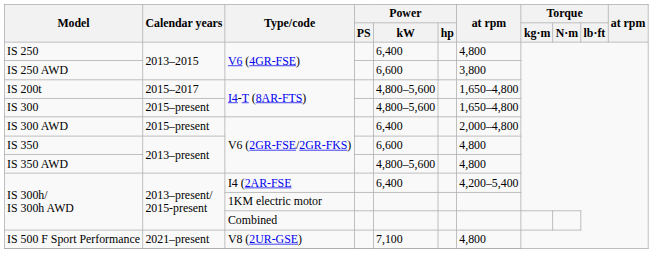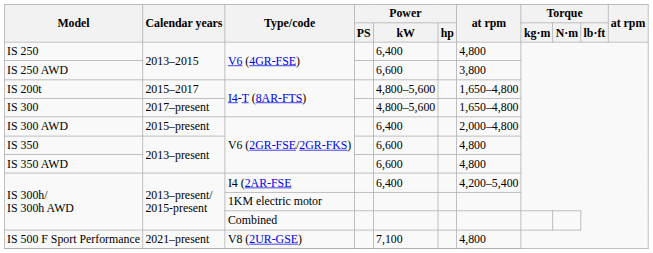 <table class="wikitable sortable collapsible">
 <tr>
 <th rowspan=2>Model</th>
 <th rowspan=2>Calendar years</th>
 <th rowspan=2>Type/code</th>
 <th colspan=3>Power</th>
 <th rowspan=2>at rpm</th>
 <th colspan=3>Torque</th>
 <th rowspan=2>at rpm</th>
 </tr>
 <tr>
 <th>PS</th>
 <th>kW</th>
 <th>hp</th>
 <th>kg·m</th>
 <th>N·m</th>
 <th>lb·ft</th>
 </tr>
 <tr>
 <td>IS 250</td>
 <td rowspan="2">2013–2015</td>
 <td rowspan="2"> <a href='#'>V6</a> (<a href='#'>4GR-FSE</a>)</td>
 <td></td>
 <td>6,400</td>
 <td></td>
 <td>4,800</td>
 </tr>
 <tr>
 <td>IS 250 AWD</td>
 <td></td>
 <td>6,600</td>
 <td></td>
 <td>3,800</td>
 </tr>
 <tr>
 <td>IS 200t</td>
 <td>2015–2017</td>
 <td rowspan="2"> <a href='#'>I4</a>-<a href='#'>T</a> (<a href='#'>8AR-FTS</a>)</td>
 <td></td>
 <td>4,800–5,600</td>
 <td></td>
 <td>1,650–4,800</td>
 </tr>
 <tr>
 <td>IS 300</td>
-<td rowspan="1">2015–present</td>
+<td>2017–present</td>
 <td></td>
 <td>4,800–5,600</td>
 <td></td>
 <td>1,650–4,800</td>
 </tr>
 <tr>
 <td>IS 300 AWD</td>
 <td rowspan="1">2015–present</td>
 <td rowspan="3"> V6 (<a href='#'>2GR-FSE</a>/<a href='#'>2GR-FKS</a>)</td>
 <td></td>
 <td>6,400</td>
 <td></td>
 <td>2,000–4,800</td>
 </tr>
 <tr>
 <td>IS 350</td>
 <td rowspan="2">2013–present</td>
 <td></td>
 <td>6,600</td>
 <td></td>
 <td>4,800</td>
 </tr>
 <tr>
 <td>IS 350 AWD</td>
 <td></td>
-<td>4,800–5,600</td>
+<td>6,600</td>
 <td></td>
 <td>4,800</td>
 </tr>
 <tr>
 <td rowspan="3">IS 300h/<br>IS 300h AWD</td>
 <td rowspan="3">2013–present/<br>2015-present</td>
 <td> I4 (<a href='#'>2AR-FSE</a></td>
 <td></td>
 <td>6,400</td>
 <td></td>
 <td>4,200–5,400</td>
 </tr>
 <tr>
 <td>1KM electric motor</td>
 <td></td>
 <td></td>
 <td></td>
 <td></td>
 </tr>
 <tr>
 <td>Combined</td>
 <td></td>
 <td></td>
 <td></td>
 <td></td>
 <td></td>
 <td></td>
 </tr>
 <tr>
 <td>IS 500 F Sport Performance</td>
 <td>2021–present</td>
 <td> V8 (<a href='#'>2UR-GSE</a>)</td>
 <td></td>
 <td>7,100</td>
 <td></td>
 <td>4,800</td>
 </tr>
 <tr>
 </tr>
 </table>
